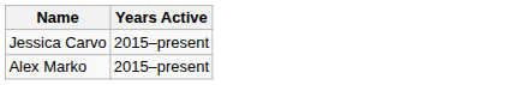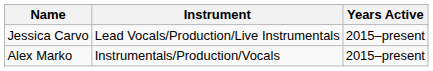 <table class="wikitable">
 <tr>
 <th>Name</th>
+<th>Instrument</th>
 <th>Years Active</th>
 </tr>
 <tr>
 <td>Jessica Carvo</td>
+<td>Lead Vocals/Production/Live Instrumentals</td>
 <td>2015–present</td>
 </tr>
 <tr>
 <td>Alex Marko</td>
+<td>Instrumentals/Production/Vocals</td>
 <td>2015–present</td>
 </tr>
 </table>
